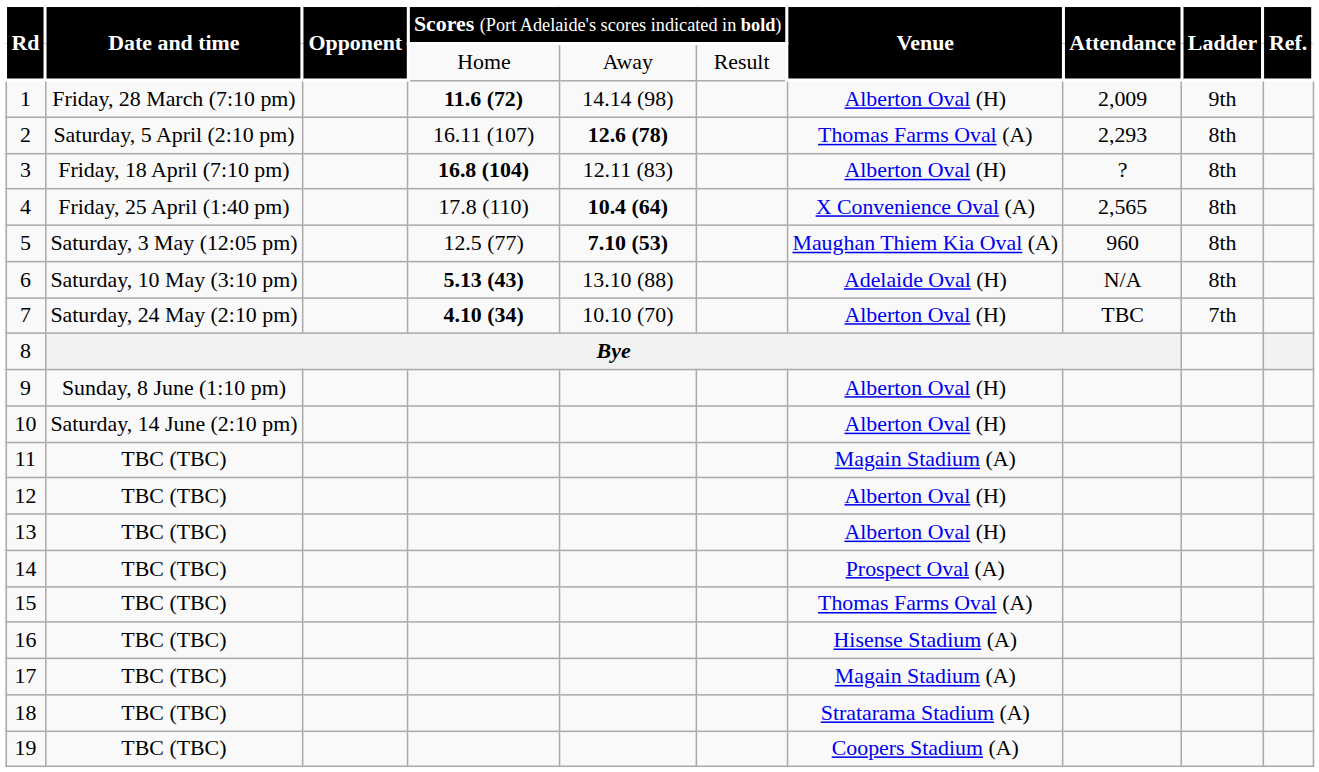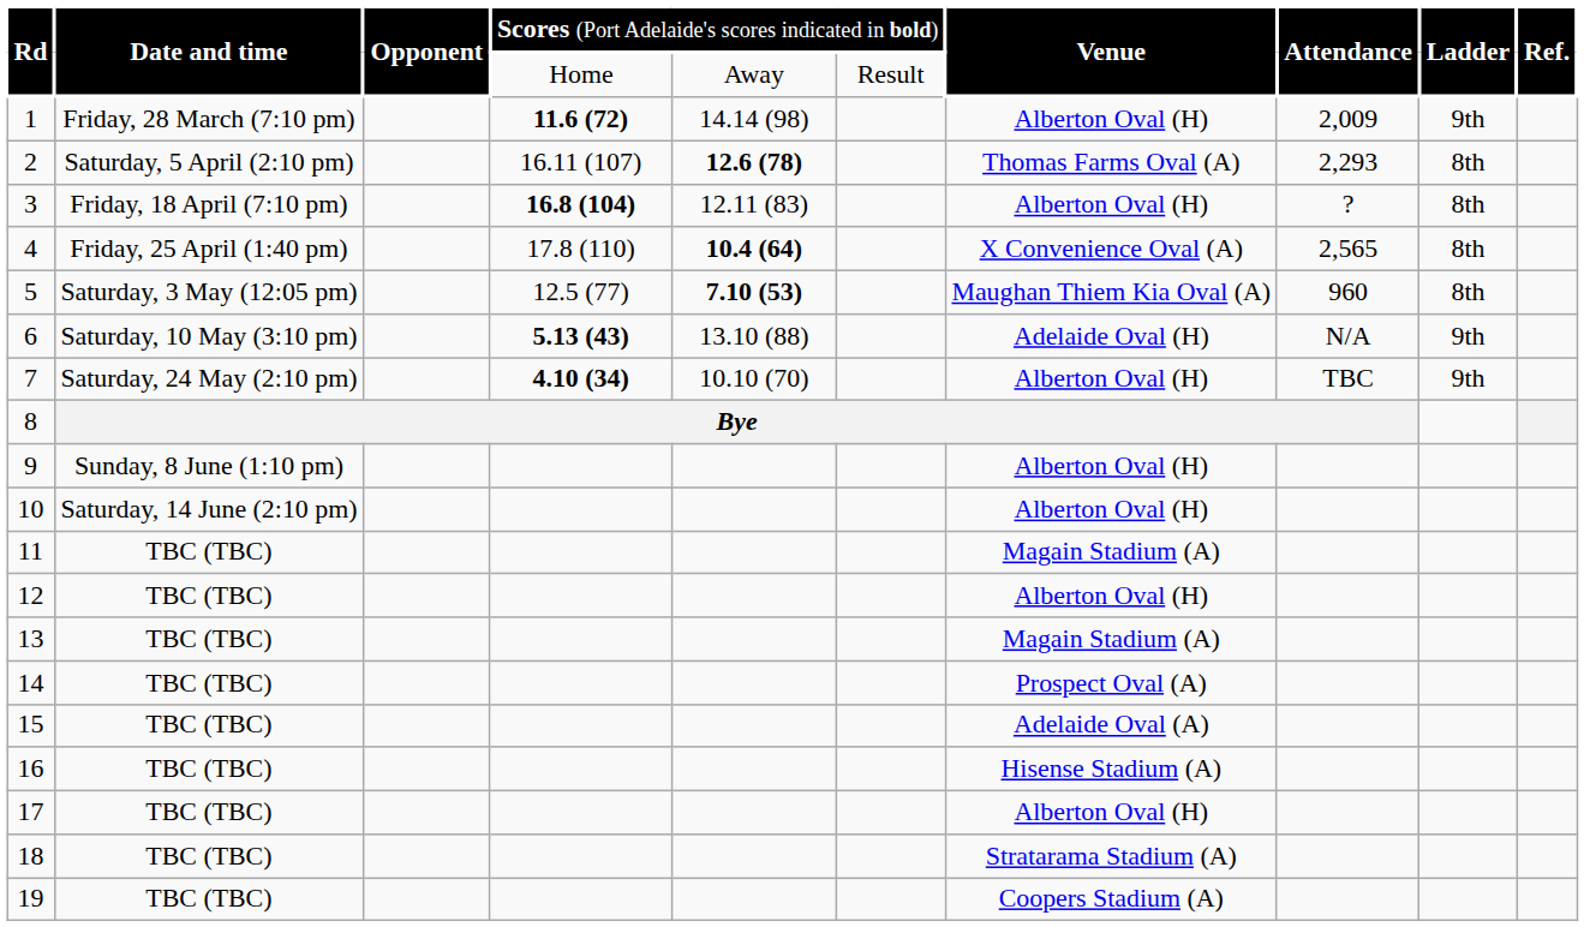 <table class="wikitable" style="font-size:90%; text-align:center;">
 <tr>
 <td style="background:black; color:white; border: solid #FFFFFF 2px" rowspan=2><strong>Rd</strong></td>
 <td style="background:black; color:white; border: solid #FFFFFF 2px" rowspan=2><strong>Date and time</strong></td>
 <td style="background:black; color:white; border: solid #FFFFFF 2px" rowspan=2><strong>Opponent</strong></td>
 <td style="background:black; color:white; border: solid #FFFFFF 2px" colspan=3><strong>Scores</strong> <small>(Port Adelaide's scores indicated in <strong>bold</strong>)</small></td>
 <td style="background:black; color:white; border: solid #FFFFFF 2px" rowspan=2><strong>Venue</strong></td>
 <td style="background:black; color:white; border: solid #FFFFFF 2px" rowspan=2><strong>Attendance</strong></td>
 <td style="background:black; color:white; border: solid #FFFFFF 2px" rowspan=2><strong>Ladder</strong></td>
 <td style="background:black; color:white; border: solid #FFFFFF 2px" rowspan=2><strong>Ref.</strong></td>
 </tr>
 <tr>
 <td>Home</td>
 <td>Away</td>
 <td>Result</td>
 </tr>
 <tr>
 <td>1</td>
 <td>Friday, 28 March (7:10 pm)</td>
 <td></td>
 <td><strong>11.6 (72)</strong></td>
 <td>14.14 (98)</td>
 <td></td>
 <td><a href='#'>Alberton Oval</a> (H)</td>
 <td>2,009</td>
 <td>9th</td>
 <td></td>
 </tr>
 <tr>
 <td>2</td>
 <td>Saturday, 5 April (2:10 pm)</td>
 <td></td>
 <td>16.11 (107)</td>
 <td><strong>12.6 (78)</strong></td>
 <td></td>
 <td><a href='#'>Thomas Farms Oval</a> (A)</td>
 <td>2,293</td>
 <td>8th</td>
 <td></td>
 </tr>
 <tr>
 <td>3</td>
 <td>Friday, 18 April (7:10 pm)</td>
 <td></td>
 <td><strong>16.8 (104)</strong></td>
 <td>12.11 (83)</td>
 <td></td>
 <td><a href='#'>Alberton Oval</a> (H)</td>
 <td>?</td>
 <td>8th</td>
 <td></td>
 </tr>
 <tr>
 <td>4</td>
 <td>Friday, 25 April (1:40 pm)</td>
 <td></td>
 <td>17.8 (110)</td>
 <td><strong>10.4 (64)</strong></td>
 <td></td>
 <td><a href='#'>X Convenience Oval</a> (A)</td>
 <td>2,565</td>
 <td>8th</td>
 <td></td>
 </tr>
 <tr>
 <td>5</td>
 <td>Saturday, 3 May (12:05 pm)</td>
 <td></td>
 <td>12.5 (77)</td>
 <td><strong>7.10 (53)</strong></td>
 <td></td>
 <td><a href='#'>Maughan Thiem Kia Oval</a> (A)</td>
 <td>960</td>
 <td>8th</td>
 <td></td>
 </tr>
 <tr>
 <td>6</td>
 <td>Saturday, 10 May (3:10 pm)</td>
 <td></td>
 <td><strong>5.13 (43)</strong></td>
 <td>13.10 (88)</td>
 <td></td>
 <td><a href='#'>Adelaide Oval</a> (H)</td>
 <td>N/A</td>
-<td>8th</td>
+<td>9th</td>
 <td></td>
 </tr>
 <tr>
 <td>7</td>
 <td>Saturday, 24 May (2:10 pm)</td>
 <td></td>
 <td><strong>4.10 (34)</strong></td>
 <td>10.10 (70)</td>
 <td></td>
 <td><a href='#'>Alberton Oval</a> (H)</td>
 <td>TBC</td>
-<td>7th</td>
+<td>9th</td>
 <td></td>
 </tr>
 <tr>
 <td>8</td>
 <th colspan="7"><span><em>Bye</em></span></th>
 <td></td>
 <th colspan="1"></th>
 </tr>
 <tr>
 <td>9</td>
 <td>Sunday, 8 June (1:10 pm)</td>
 <td></td>
 <td></td>
 <td></td>
 <td></td>
 <td><a href='#'>Alberton Oval</a> (H)</td>
 <td></td>
 <td></td>
 <td></td>
 </tr>
 <tr>
 <td>10</td>
 <td>Saturday, 14 June (2:10 pm)</td>
 <td></td>
 <td></td>
 <td></td>
 <td></td>
 <td><a href='#'>Alberton Oval</a> (H)</td>
 <td></td>
 <td></td>
 <td></td>
 </tr>
 <tr>
 <td>11</td>
 <td>TBC (TBC)</td>
 <td></td>
 <td></td>
 <td></td>
 <td></td>
 <td><a href='#'>Magain Stadium</a> (A)</td>
 <td></td>
 <td></td>
 <td></td>
 </tr>
 <tr>
 <td>12</td>
 <td>TBC (TBC)</td>
 <td></td>
 <td></td>
 <td></td>
 <td></td>
 <td><a href='#'>Alberton Oval</a> (H)</td>
 <td></td>
 <td></td>
 <td></td>
 </tr>
 <tr>
 <td>13</td>
 <td>TBC (TBC)</td>
 <td></td>
 <td></td>
 <td></td>
 <td></td>
-<td><a href='#'>Alberton Oval</a> (H)</td>
+<td><a href='#'>Magain Stadium</a> (A)</td>
 <td></td>
 <td></td>
 <td></td>
 </tr>
 <tr>
 <td>14</td>
 <td>TBC (TBC)</td>
 <td></td>
 <td></td>
 <td></td>
 <td></td>
 <td><a href='#'>Prospect Oval</a> (A)</td>
 <td></td>
 <td></td>
 <td></td>
 </tr>
 <tr>
 <td>15</td>
 <td>TBC (TBC)</td>
 <td></td>
 <td></td>
 <td></td>
 <td></td>
-<td><a href='#'>Thomas Farms Oval</a> (A)</td>
+<td><a href='#'>Adelaide Oval</a> (A)</td>
 <td></td>
 <td></td>
 <td></td>
 </tr>
 <tr>
 <td>16</td>
 <td>TBC (TBC)</td>
 <td></td>
 <td></td>
 <td></td>
 <td></td>
 <td><a href='#'>Hisense Stadium</a> (A)</td>
 <td></td>
 <td></td>
 <td></td>
 </tr>
 <tr>
 <td>17</td>
 <td>TBC (TBC)</td>
 <td></td>
 <td></td>
 <td></td>
 <td></td>
-<td><a href='#'>Magain Stadium</a> (A)</td>
+<td><a href='#'>Alberton Oval</a> (H)</td>
 <td></td>
 <td></td>
 <td></td>
 </tr>
 <tr>
 <td>18</td>
 <td>TBC (TBC)</td>
 <td></td>
 <td></td>
 <td></td>
 <td></td>
 <td><a href='#'>Stratarama Stadium</a> (A)</td>
 <td></td>
 <td></td>
 <td></td>
 </tr>
 <tr>
 <td>19</td>
 <td>TBC (TBC)</td>
 <td></td>
 <td></td>
 <td></td>
 <td></td>
 <td><a href='#'>Coopers Stadium</a> (A)</td>
 <td></td>
 <td></td>
 <td></td>
 </tr>
 </table>
